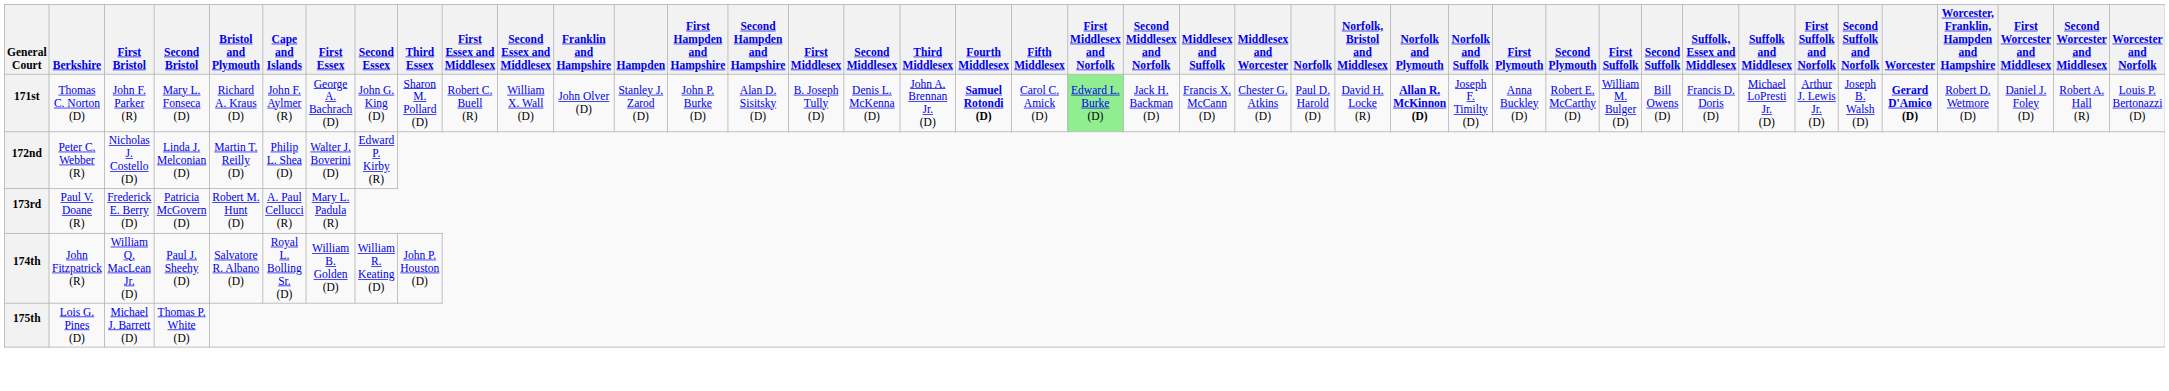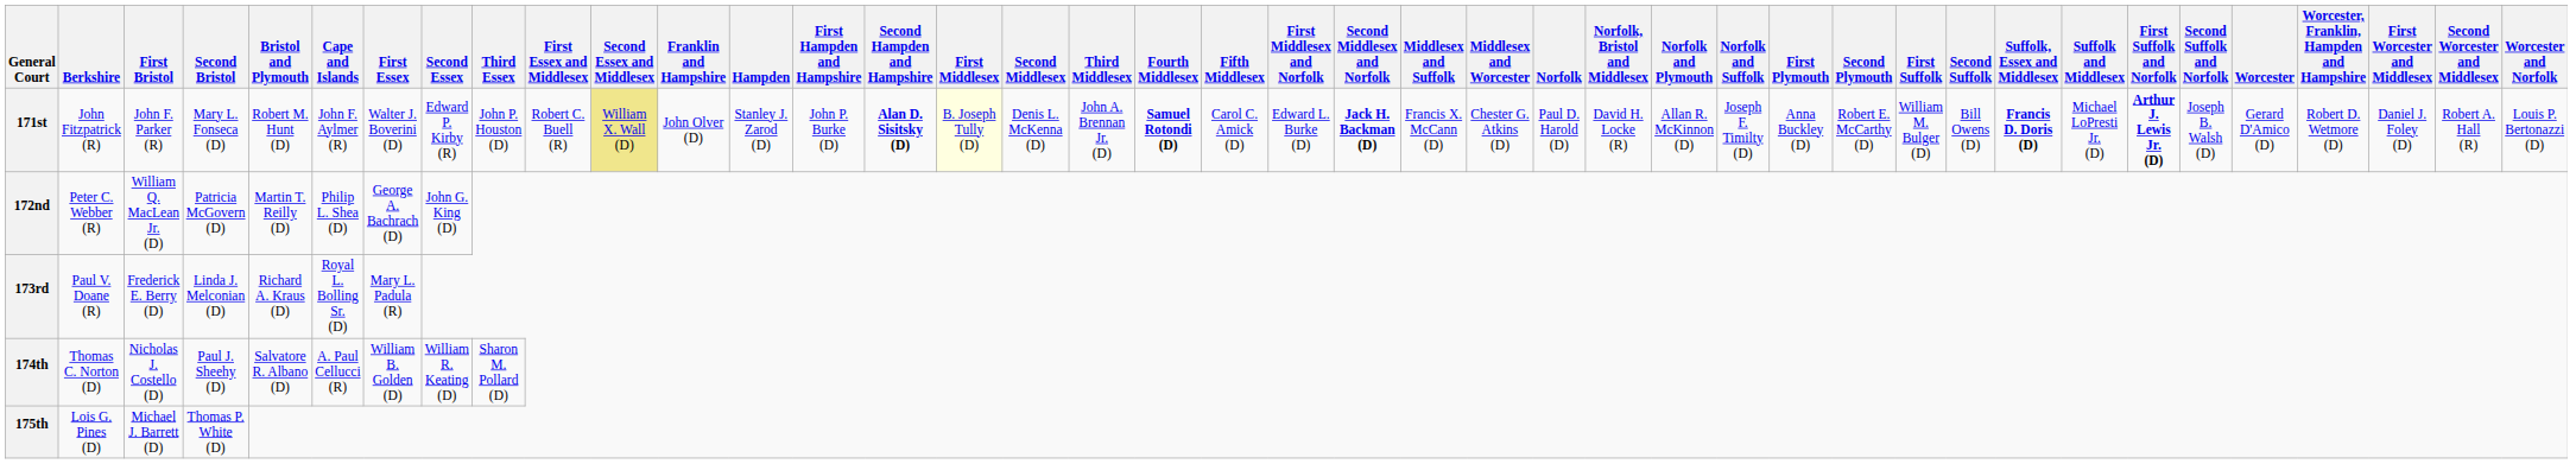 <table class="wikitable" style="text-align:center">
 <tr valign=bottom>
 <th>General Court</th>
 <th><a href='#'>Berkshire</a></th>
 <th><a href='#'>First Bristol</a></th>
 <th><a href='#'>Second Bristol</a></th>
 <th><a href='#'>Bristol and Plymouth</a></th>
 <th><a href='#'>Cape and Islands</a></th>
 <th><a href='#'>First Essex</a></th>
 <th><a href='#'>Second Essex</a></th>
 <th><a href='#'>Third Essex</a></th>
 <th><a href='#'>First Essex and Middlesex</a></th>
 <th><a href='#'>Second Essex and Middlesex</a></th>
 <th><a href='#'>Franklin and Hampshire</a></th>
 <th><a href='#'>Hampden</a></th>
 <th><a href='#'>First Hampden and Hampshire</a></th>
 <th><a href='#'>Second Hampden and Hampshire</a></th>
 <th><a href='#'>First Middlesex</a></th>
 <th><a href='#'>Second Middlesex</a></th>
 <th><a href='#'>Third Middlesex</a></th>
 <th><a href='#'>Fourth Middlesex</a></th>
 <th><a href='#'>Fifth Middlesex</a></th>
 <th><a href='#'>First Middlesex and Norfolk</a></th>
 <th><a href='#'>Second Middlesex and Norfolk</a></th>
 <th><a href='#'>Middlesex and Suffolk</a></th>
 <th><a href='#'>Middlesex and Worcester</a></th>
 <th><a href='#'>Norfolk</a></th>
 <th><a href='#'>Norfolk, Bristol and Middlesex</a></th>
 <th><a href='#'>Norfolk and Plymouth</a></th>
 <th><a href='#'>Norfolk and Suffolk</a></th>
 <th><a href='#'>First Plymouth</a></th>
 <th><a href='#'>Second Plymouth</a></th>
 <th><a href='#'>First Suffolk</a></th>
 <th><a href='#'>Second Suffolk</a></th>
 <th><a href='#'>Suffolk, Essex and Middlesex</a></th>
 <th><a href='#'>Suffolk and Middlesex</a></th>
 <th><a href='#'>First Suffolk and Norfolk</a></th>
 <th><a href='#'>Second Suffolk and Norfolk</a></th>
 <th><a href='#'>Worcester</a></th>
 <th><a href='#'>Worcester, Franklin, Hampden and Hampshire</a></th>
 <th><a href='#'>First Worcester and Middlesex</a></th>
 <th><a href='#'>Second Worcester and Middlesex</a></th>
 <th><a href='#'>Worcester and Norfolk</a></th>
 </tr>
 <tr>
 <th>171st<br><br></th>
-<td><a href='#'>Thomas C. Norton</a><br>(D)</td>
+<td><a href='#'>John Fitzpatrick</a><br>(R)</td>
 <td><a href='#'>John F. Parker</a><br>(R)</td>
 <td><a href='#'>Mary L. Fonseca</a><br>(D)</td>
-<td><a href='#'>Richard A. Kraus</a><br>(D)</td>
+<td><a href='#'>Robert M. Hunt</a><br>(D)</td>
 <td><a href='#'>John F. Aylmer</a><br>(R)</td>
-<td><a href='#'>George A. Bachrach</a><br>(D)</td>
-<td><a href='#'>John G. King</a><br>(D)</td>
-<td><a href='#'>Sharon M. Pollard</a><br>(D)</td>
+<td><a href='#'>Walter J. Boverini</a><br>(D)</td>
+<td><a href='#'>Edward P. Kirby</a><br>(R)</td>
+<td><a href='#'>John P. Houston</a><br>(D)</td>
 <td><a href='#'>Robert C. Buell</a><br>(R)</td>
-<td><a href='#'>William X. Wall</a><br>(D)</td>
+<td style="background: khaki;"><a href='#'>William X. Wall</a><br>(D)</td>
 <td><a href='#'>John Olver</a><br>(D)</td>
 <td><a href='#'>Stanley J. Zarod</a><br>(D)</td>
 <td><a href='#'>John P. Burke</a><br>(D)</td>
-<td><a href='#'>Alan D. Sisitsky</a><br>(D)</td>
-<td><a href='#'>B. Joseph Tully</a><br>(D)</td>
+<td><strong><a href='#'>Alan D. Sisitsky</a><br>(D)</strong></td>
+<td style="background: lightyellow;"><a href='#'>B. Joseph Tully</a><br>(D)</td>
 <td><a href='#'>Denis L. McKenna</a><br>(D)</td>
 <td><a href='#'>John A. Brennan Jr.</a><br>(D)</td>
 <td><strong><a href='#'>Samuel Rotondi</a><br>(D)</strong></td>
 <td><a href='#'>Carol C. Amick</a><br>(D)</td>
-<td style="background: lightgreen;"><a href='#'>Edward L. Burke</a><br>(D)</td>
-<td><a href='#'>Jack H. Backman</a><br>(D)</td>
+<td><a href='#'>Edward L. Burke</a><br>(D)</td>
+<td><strong><a href='#'>Jack H. Backman</a><br>(D)</strong></td>
 <td><a href='#'>Francis X. McCann</a><br>(D)</td>
 <td><a href='#'>Chester G. Atkins</a><br>(D)</td>
 <td><a href='#'>Paul D. Harold</a><br>(D)</td>
 <td><a href='#'>David H. Locke</a><br>(R)</td>
-<td><strong><a href='#'>Allan R. McKinnon</a><br>(D)</strong></td>
+<td><a href='#'>Allan R. McKinnon</a><br>(D)</td>
 <td><a href='#'>Joseph F. Timilty</a><br>(D)</td>
 <td><a href='#'>Anna Buckley</a><br>(D)</td>
 <td><a href='#'>Robert E. McCarthy</a><br>(D)</td>
 <td><a href='#'>William M. Bulger</a><br>(D)</td>
 <td><a href='#'>Bill Owens</a><br>(D)</td>
-<td><a href='#'>Francis D. Doris</a><br>(D)</td>
+<td><strong><a href='#'>Francis D. Doris</a><br>(D)</strong></td>
 <td><a href='#'>Michael LoPresti Jr.</a><br>(D)</td>
-<td><a href='#'>Arthur J. Lewis Jr.</a><br>(D)</td>
+<td><strong><a href='#'>Arthur J. Lewis Jr.</a><br>(D)</strong></td>
 <td><a href='#'>Joseph B. Walsh</a><br>(D)</td>
-<td><strong><a href='#'>Gerard D'Amico</a><br>(D)</strong></td>
+<td><a href='#'>Gerard D'Amico</a><br>(D)</td>
 <td><a href='#'>Robert D. Wetmore</a><br>(D)</td>
 <td><a href='#'>Daniel J. Foley</a><br>(D)</td>
 <td><a href='#'>Robert A. Hall</a><br>(R)</td>
 <td><a href='#'>Louis P. Bertonazzi</a><br>(D)</td>
 </tr>
 <tr>
 <th>172nd<br><br></th>
 <td><a href='#'>Peter C. Webber</a><br>(R)</td>
-<td><a href='#'>Nicholas J. Costello</a><br>(D)</td>
-<td><a href='#'>Linda J. Melconian</a><br>(D)</td>
+<td><a href='#'>William Q. MacLean Jr.</a><br>(D)</td>
+<td><a href='#'>Patricia McGovern</a><br>(D)</td>
 <td><a href='#'>Martin T. Reilly</a><br>(D)</td>
 <td><a href='#'>Philip L. Shea</a><br>(D)</td>
-<td><a href='#'>Walter J. Boverini</a><br>(D)</td>
-<td><a href='#'>Edward P. Kirby</a><br>(R)</td>
+<td><a href='#'>George A. Bachrach</a><br>(D)</td>
+<td><a href='#'>John G. King</a><br>(D)</td>
 </tr>
 <tr>
 <th>173rd<br><br></th>
 <td><a href='#'>Paul V. Doane</a><br>(R)</td>
 <td><a href='#'>Frederick E. Berry</a><br>(D)</td>
-<td><a href='#'>Patricia McGovern</a><br>(D)</td>
-<td><a href='#'>Robert M. Hunt</a><br>(D)</td>
-<td><a href='#'>A. Paul Cellucci</a><br>(R)</td>
+<td><a href='#'>Linda J. Melconian</a><br>(D)</td>
+<td><a href='#'>Richard A. Kraus</a><br>(D)</td>
+<td><a href='#'>Royal L. Bolling Sr.</a><br>(D)</td>
 <td><a href='#'>Mary L. Padula</a><br>(R)</td>
 </tr>
 <tr>
 <th>174th<br><br></th>
-<td><a href='#'>John Fitzpatrick</a><br>(R)</td>
-<td><a href='#'>William Q. MacLean Jr.</a><br>(D)</td>
+<td><a href='#'>Thomas C. Norton</a><br>(D)</td>
+<td><a href='#'>Nicholas J. Costello</a><br>(D)</td>
 <td><a href='#'>Paul J. Sheehy</a><br>(D)</td>
 <td><a href='#'>Salvatore R. Albano</a><br>(D)</td>
-<td><a href='#'>Royal L. Bolling Sr.</a><br>(D)</td>
+<td><a href='#'>A. Paul Cellucci</a><br>(R)</td>
 <td><a href='#'>William B. Golden</a><br>(D)</td>
 <td><a href='#'>William R. Keating</a><br>(D)</td>
-<td><a href='#'>John P. Houston</a><br>(D)</td>
+<td><a href='#'>Sharon M. Pollard</a><br>(D)</td>
 </tr>
 <tr>
 <th>175th<br><br></th>
 <td><a href='#'>Lois G. Pines</a><br>(D)</td>
 <td><a href='#'>Michael J. Barrett</a><br>(D)</td>
 <td><a href='#'>Thomas P. White</a><br>(D)</td>
 </tr>
 </table>
